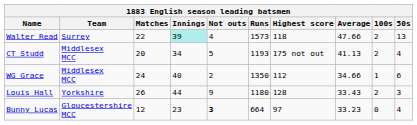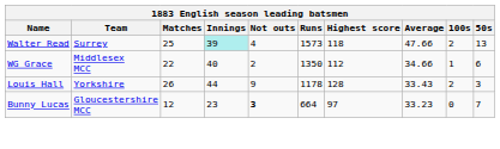 <table class="wikitable">
 <tr>
 <th bgcolor="#efefef" colspan="10">1883 English season leading batsmen</th>
 </tr>
 <tr bgcolor="#efefef">
 <th>Name</th>
 <th>Team</th>
 <th>Matches</th>
 <th>Innings</th>
 <th>Not outs</th>
 <th>Runs</th>
 <th>Highest score</th>
 <th>Average</th>
 <th>100s</th>
 <th>50s</th>
 </tr>
 <tr>
 <td><a href='#'>Walter Read</a></td>
 <td><a href='#'>Surrey</a></td>
-<td>22</td>
+<td>25</td>
 <td style="background: paleturquoise;">39</td>
 <td>4</td>
 <td>1573</td>
 <td>118</td>
 <td>47.66</td>
 <td>2</td>
 <td>13</td>
 </tr>
 <tr>
-<td><a href='#'>CT Studd</a></td>
-<td><a href='#'>Middlesex</a><br><a href='#'>MCC</a></td>
-<td>20</td>
-<td>34</td>
-<td>5</td>
-<td>1193</td>
-<td>175 not out</td>
-<td>41.13</td>
-<td>2</td>
-<td>4</td>
-</tr>
-<tr>
 <td><a href='#'>WG Grace</a></td>
 <td><a href='#'>Middlesex</a><br><a href='#'>MCC</a></td>
-<td>24</td>
+<td>22</td>
 <td>40</td>
 <td>2</td>
 <td>1350</td>
 <td>112</td>
 <td>34.66</td>
 <td>1</td>
 <td>6</td>
 </tr>
 <tr>
 <td><a href='#'>Louis Hall</a></td>
 <td><a href='#'>Yorkshire</a></td>
 <td>26</td>
 <td>44</td>
 <td>9</td>
-<td>1180</td>
+<td>1178</td>
 <td>128</td>
 <td>33.43</td>
 <td>2</td>
 <td>3</td>
 </tr>
 <tr>
 <td><a href='#'>Bunny Lucas</a></td>
 <td><a href='#'>Gloucestershire</a><br><a href='#'>MCC</a></td>
 <td>12</td>
 <td>23</td>
 <td><strong>3</strong></td>
 <td>664</td>
 <td>97</td>
 <td>33.23</td>
 <td>0</td>
-<td>4</td>
+<td>7</td>
 </tr>
 </table>
